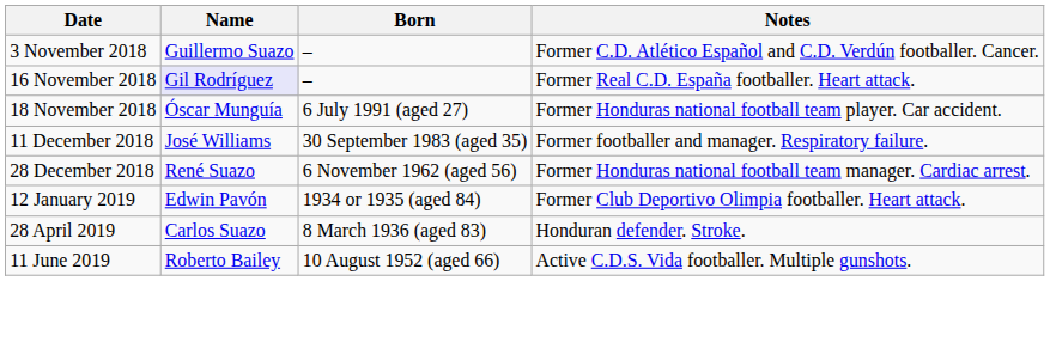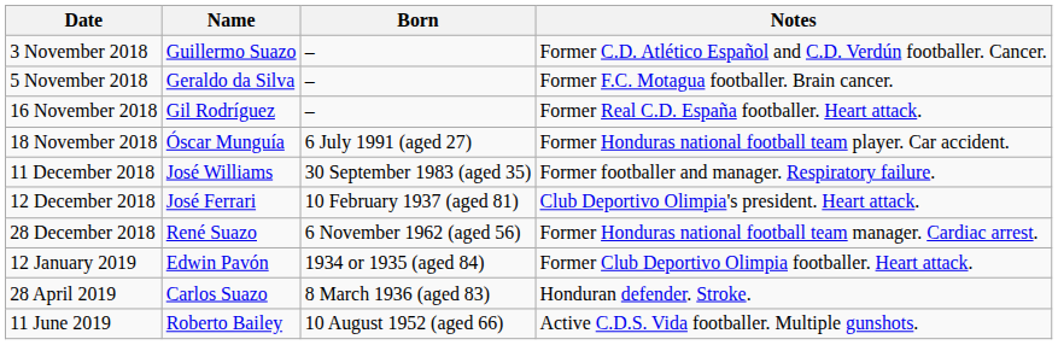 <table class="wikitable">
 <tr>
 <th>Date</th>
 <th>Name</th>
 <th>Born</th>
 <th>Notes</th>
 </tr>
 <tr>
 <td>3 November 2018</td>
 <td> <a href='#'>Guillermo Suazo</a></td>
 <td>–</td>
 <td>Former <a href='#'>C.D. Atlético Español</a> and <a href='#'>C.D. Verdún</a> footballer.  Cancer.</td>
 </tr>
 <tr>
+<td>5 November 2018</td>
+<td> <a href='#'>Geraldo da Silva</a></td>
+<td>–</td>
+<td>Former <a href='#'>F.C. Motagua</a> footballer.  Brain cancer.</td>
+</tr>
+<tr>
 <td>16 November 2018</td>
-<td style="background: lavender;"> <a href='#'>Gil Rodríguez</a></td>
+<td> <a href='#'>Gil Rodríguez</a></td>
 <td>–</td>
 <td>Former <a href='#'>Real C.D. España</a> footballer.  <a href='#'>Heart attack</a>.</td>
 </tr>
 <tr>
 <td>18 November 2018</td>
 <td> <a href='#'>Óscar Munguía</a></td>
 <td>6 July 1991 (aged 27)</td>
 <td>Former <a href='#'>Honduras national football team</a> player.  Car accident.</td>
 </tr>
 <tr>
 <td>11 December 2018</td>
 <td> <a href='#'>José Williams</a></td>
 <td>30 September 1983 (aged 35)</td>
 <td>Former footballer and manager.  <a href='#'>Respiratory failure</a>.</td>
+</tr>
+<tr>
+<td>12 December 2018</td>
+<td> <a href='#'>José Ferrari</a></td>
+<td>10 February 1937 (aged 81)</td>
+<td><a href='#'>Club Deportivo Olimpia</a>'s president.  <a href='#'>Heart attack</a>.</td>
 </tr>
 <tr>
 <td>28 December 2018</td>
 <td> <a href='#'>René Suazo</a></td>
 <td>6 November 1962 (aged 56)</td>
 <td>Former <a href='#'>Honduras national football team</a> manager.  <a href='#'>Cardiac arrest</a>.</td>
 </tr>
 <tr>
 <td>12 January 2019</td>
 <td> <a href='#'>Edwin Pavón</a></td>
 <td>1934 or 1935 (aged 84)</td>
 <td>Former <a href='#'>Club Deportivo Olimpia</a> footballer.  <a href='#'>Heart attack</a>.</td>
 </tr>
 <tr>
 <td>28 April 2019</td>
 <td> <a href='#'>Carlos Suazo</a></td>
 <td>8 March 1936 (aged 83)</td>
 <td>Honduran <a href='#'>defender</a>.  <a href='#'>Stroke</a>.</td>
 </tr>
 <tr>
 <td>11 June 2019</td>
 <td> <a href='#'>Roberto Bailey</a></td>
 <td>10 August 1952 (aged 66)</td>
 <td>Active <a href='#'>C.D.S. Vida</a> footballer.  Multiple <a href='#'>gunshots</a>.</td>
 </tr>
 </table>
